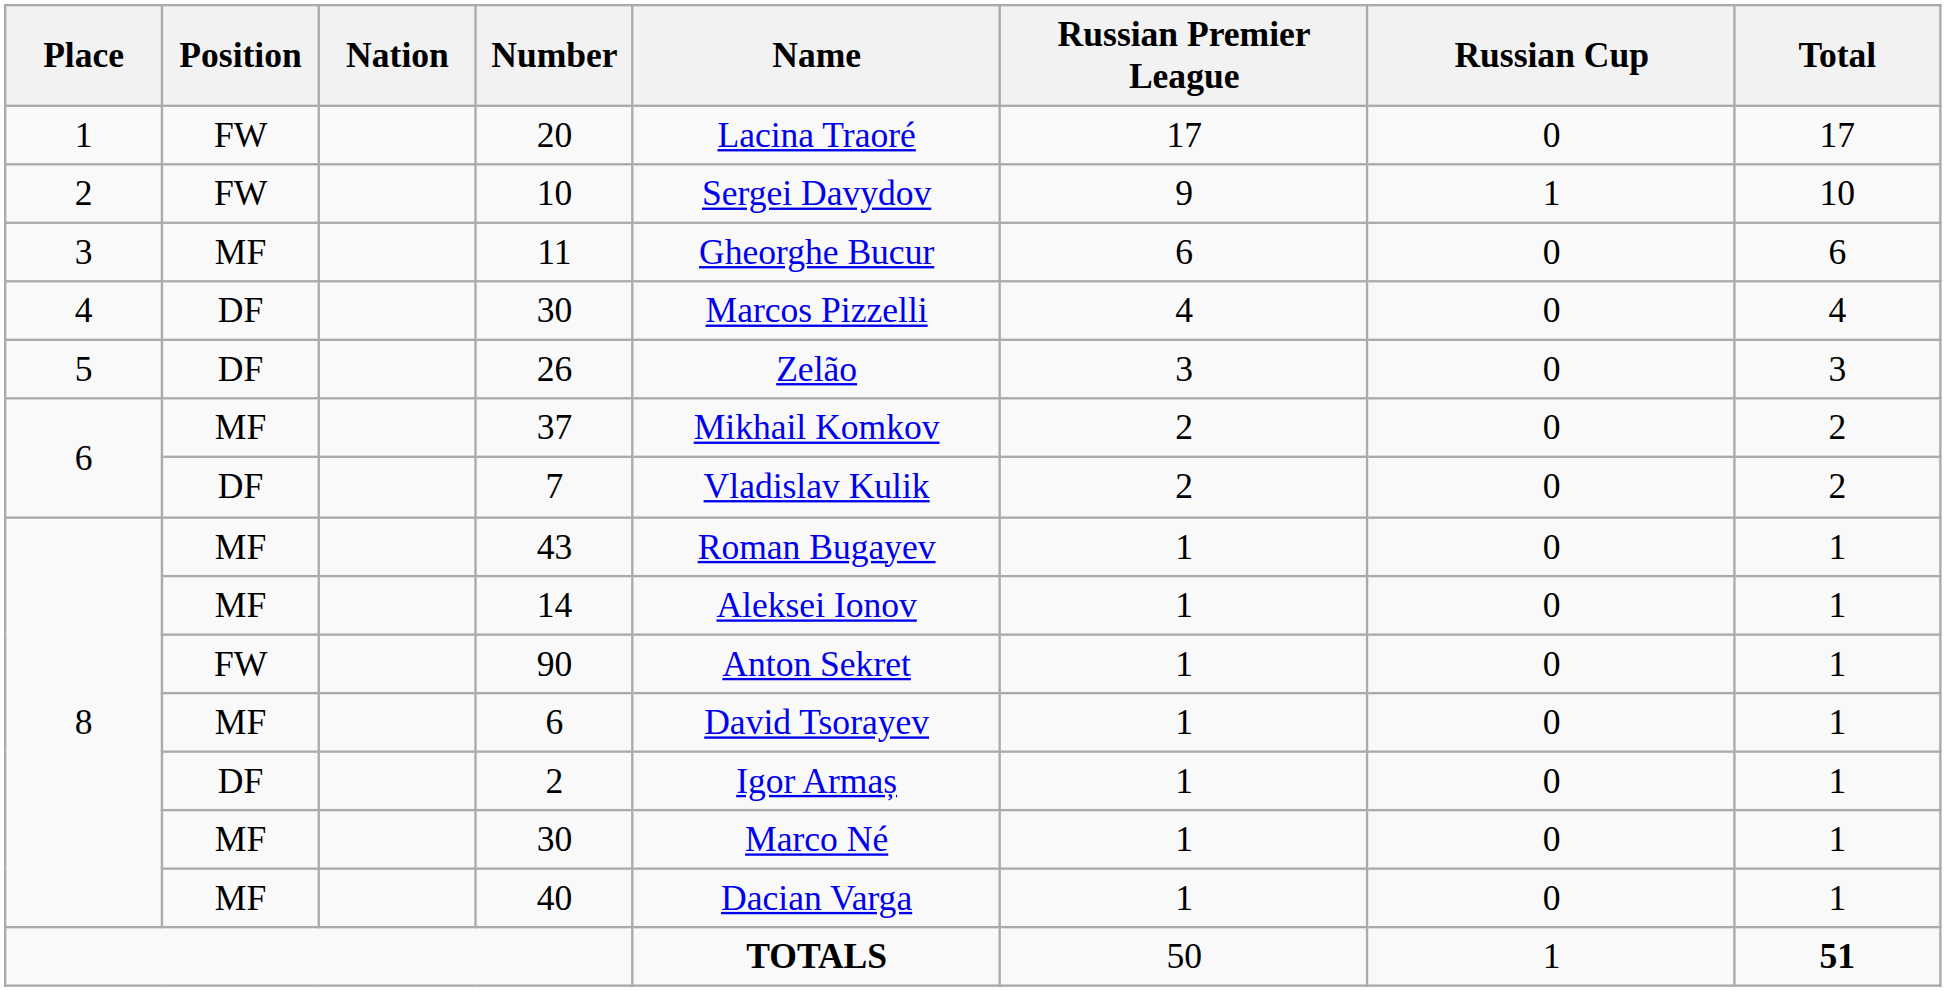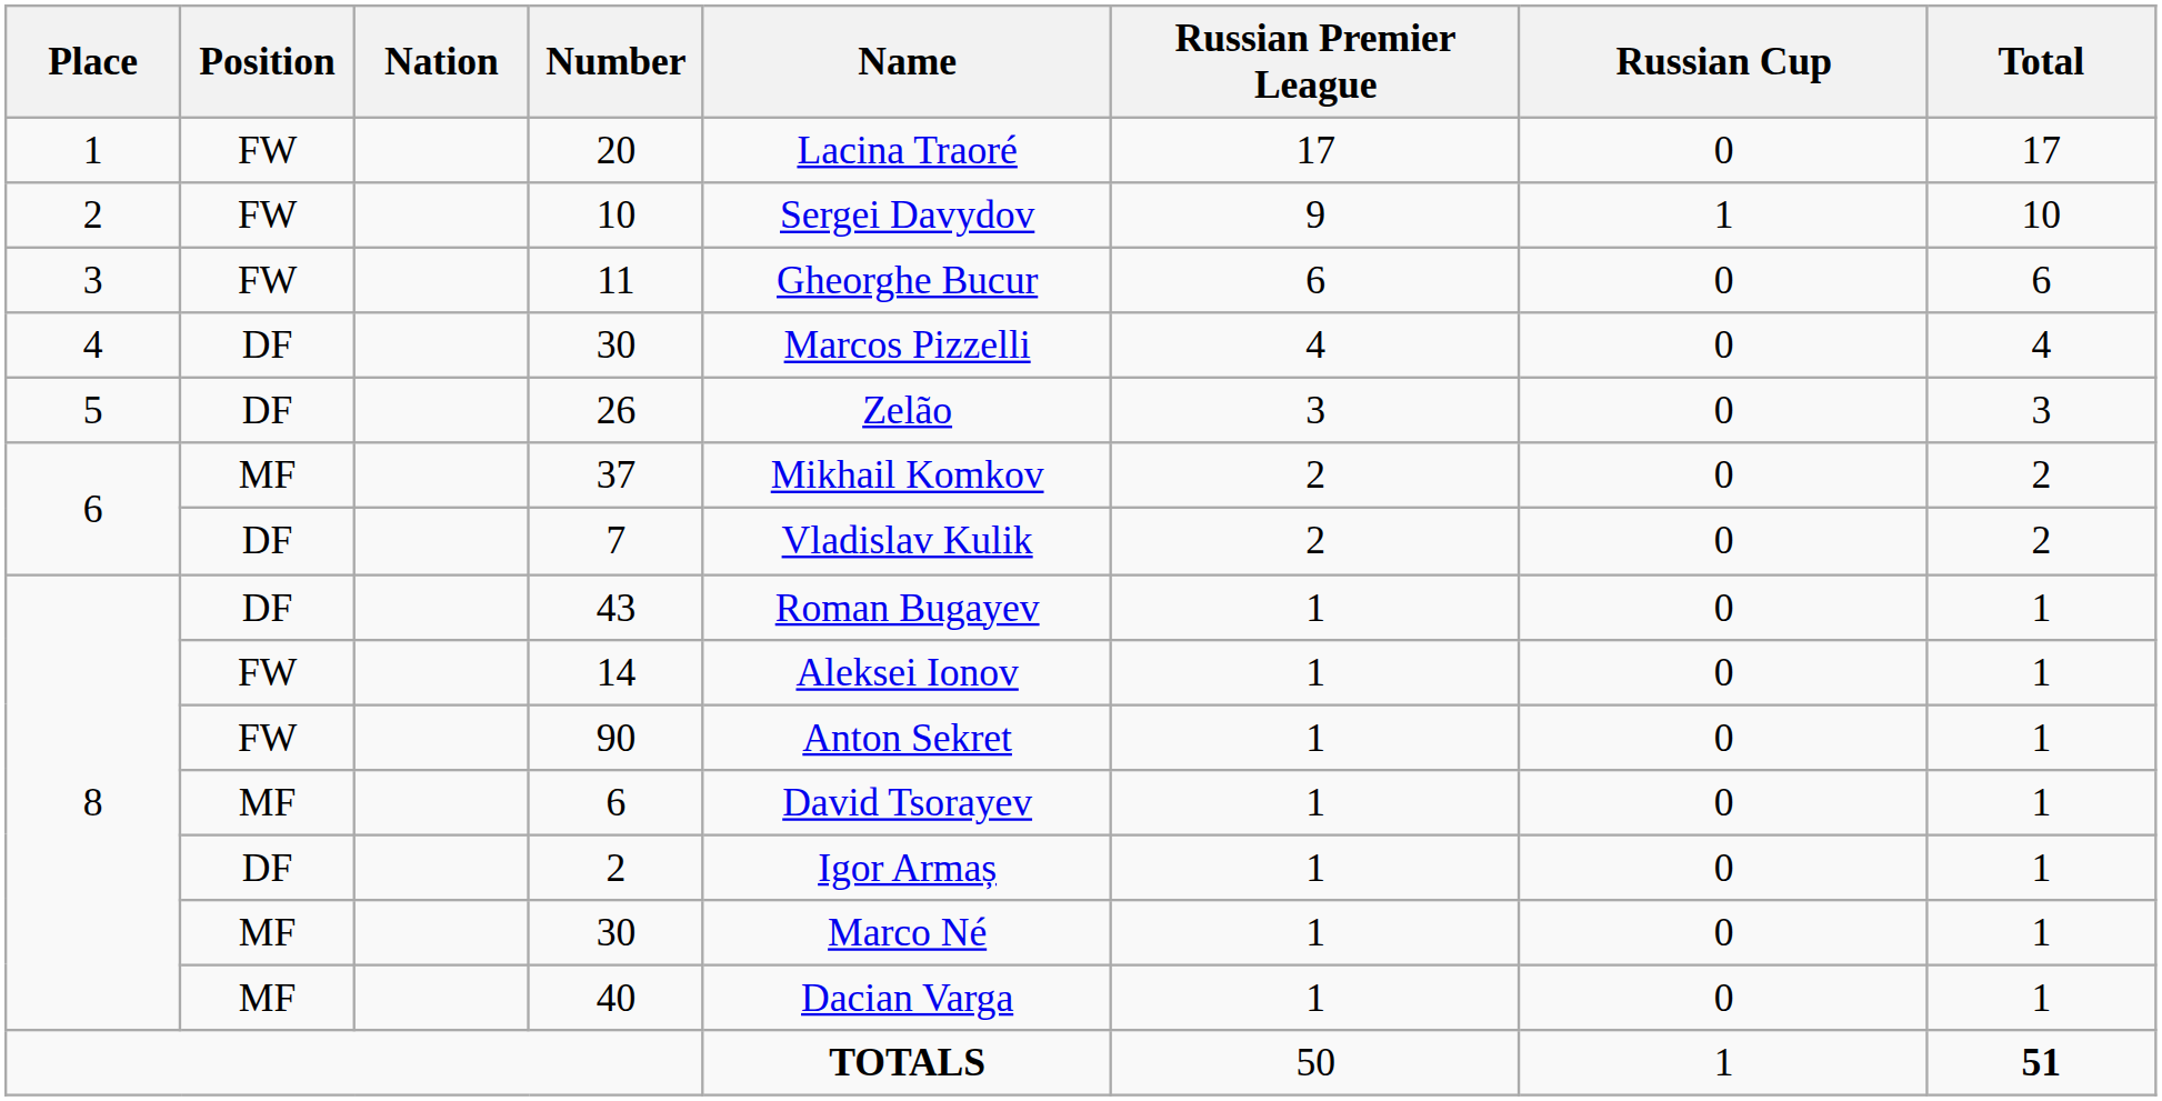 <table class="wikitable" style="font-size: 95%; text-align: center;">
 <tr>
 <th width=60>Place</th>
 <th width=60>Position</th>
 <th width=60>Nation</th>
 <th width=60>Number</th>
 <th width=150>Name</th>
 <th width=150>Russian Premier League</th>
 <th width=150>Russian Cup</th>
 <th width=80>Total</th>
 </tr>
 <tr>
 <td>1</td>
 <td>FW</td>
 <td></td>
 <td>20</td>
 <td><a href='#'>Lacina Traoré</a></td>
 <td>17</td>
 <td>0</td>
 <td>17</td>
 </tr>
 <tr>
 <td>2</td>
 <td>FW</td>
 <td></td>
 <td>10</td>
 <td><a href='#'>Sergei Davydov</a></td>
 <td>9</td>
 <td>1</td>
 <td>10</td>
 </tr>
 <tr>
 <td>3</td>
-<td>MF</td>
+<td>FW</td>
 <td></td>
 <td>11</td>
 <td><a href='#'>Gheorghe Bucur</a></td>
 <td>6</td>
 <td>0</td>
 <td>6</td>
 </tr>
 <tr>
 <td>4</td>
 <td>DF</td>
 <td></td>
 <td>30</td>
 <td><a href='#'>Marcos Pizzelli</a></td>
 <td>4</td>
 <td>0</td>
 <td>4</td>
 </tr>
 <tr>
 <td>5</td>
 <td>DF</td>
 <td></td>
 <td>26</td>
 <td><a href='#'>Zelão</a></td>
 <td>3</td>
 <td>0</td>
 <td>3</td>
 </tr>
 <tr>
 <td rowspan="2">6</td>
 <td>MF</td>
 <td></td>
 <td>37</td>
 <td><a href='#'>Mikhail Komkov</a></td>
 <td>2</td>
 <td>0</td>
 <td>2</td>
 </tr>
 <tr>
 <td>DF</td>
 <td></td>
 <td>7</td>
 <td><a href='#'>Vladislav Kulik</a></td>
 <td>2</td>
 <td>0</td>
 <td>2</td>
 </tr>
 <tr>
 <td rowspan="7">8</td>
-<td>MF</td>
+<td>DF</td>
 <td></td>
 <td>43</td>
 <td><a href='#'>Roman Bugayev</a></td>
 <td>1</td>
 <td>0</td>
 <td>1</td>
 </tr>
 <tr>
-<td>MF</td>
+<td>FW</td>
 <td></td>
 <td>14</td>
 <td><a href='#'>Aleksei Ionov</a></td>
 <td>1</td>
 <td>0</td>
 <td>1</td>
 </tr>
 <tr>
 <td>FW</td>
 <td></td>
 <td>90</td>
 <td><a href='#'>Anton Sekret</a></td>
 <td>1</td>
 <td>0</td>
 <td>1</td>
 </tr>
 <tr>
 <td>MF</td>
 <td></td>
 <td>6</td>
 <td><a href='#'>David Tsorayev</a></td>
 <td>1</td>
 <td>0</td>
 <td>1</td>
 </tr>
 <tr>
 <td>DF</td>
 <td></td>
 <td>2</td>
 <td><a href='#'>Igor Armaș</a></td>
 <td>1</td>
 <td>0</td>
 <td>1</td>
 </tr>
 <tr>
 <td>MF</td>
 <td></td>
 <td>30</td>
 <td><a href='#'>Marco Né</a></td>
 <td>1</td>
 <td>0</td>
 <td>1</td>
 </tr>
 <tr>
 <td>MF</td>
 <td></td>
 <td>40</td>
 <td><a href='#'>Dacian Varga</a></td>
 <td>1</td>
 <td>0</td>
 <td>1</td>
 </tr>
 <tr>
 <td colspan="4"></td>
 <td><strong>TOTALS</strong></td>
 <td>50</td>
 <td>1</td>
 <td><strong>51</strong></td>
 </tr>
 </table>
